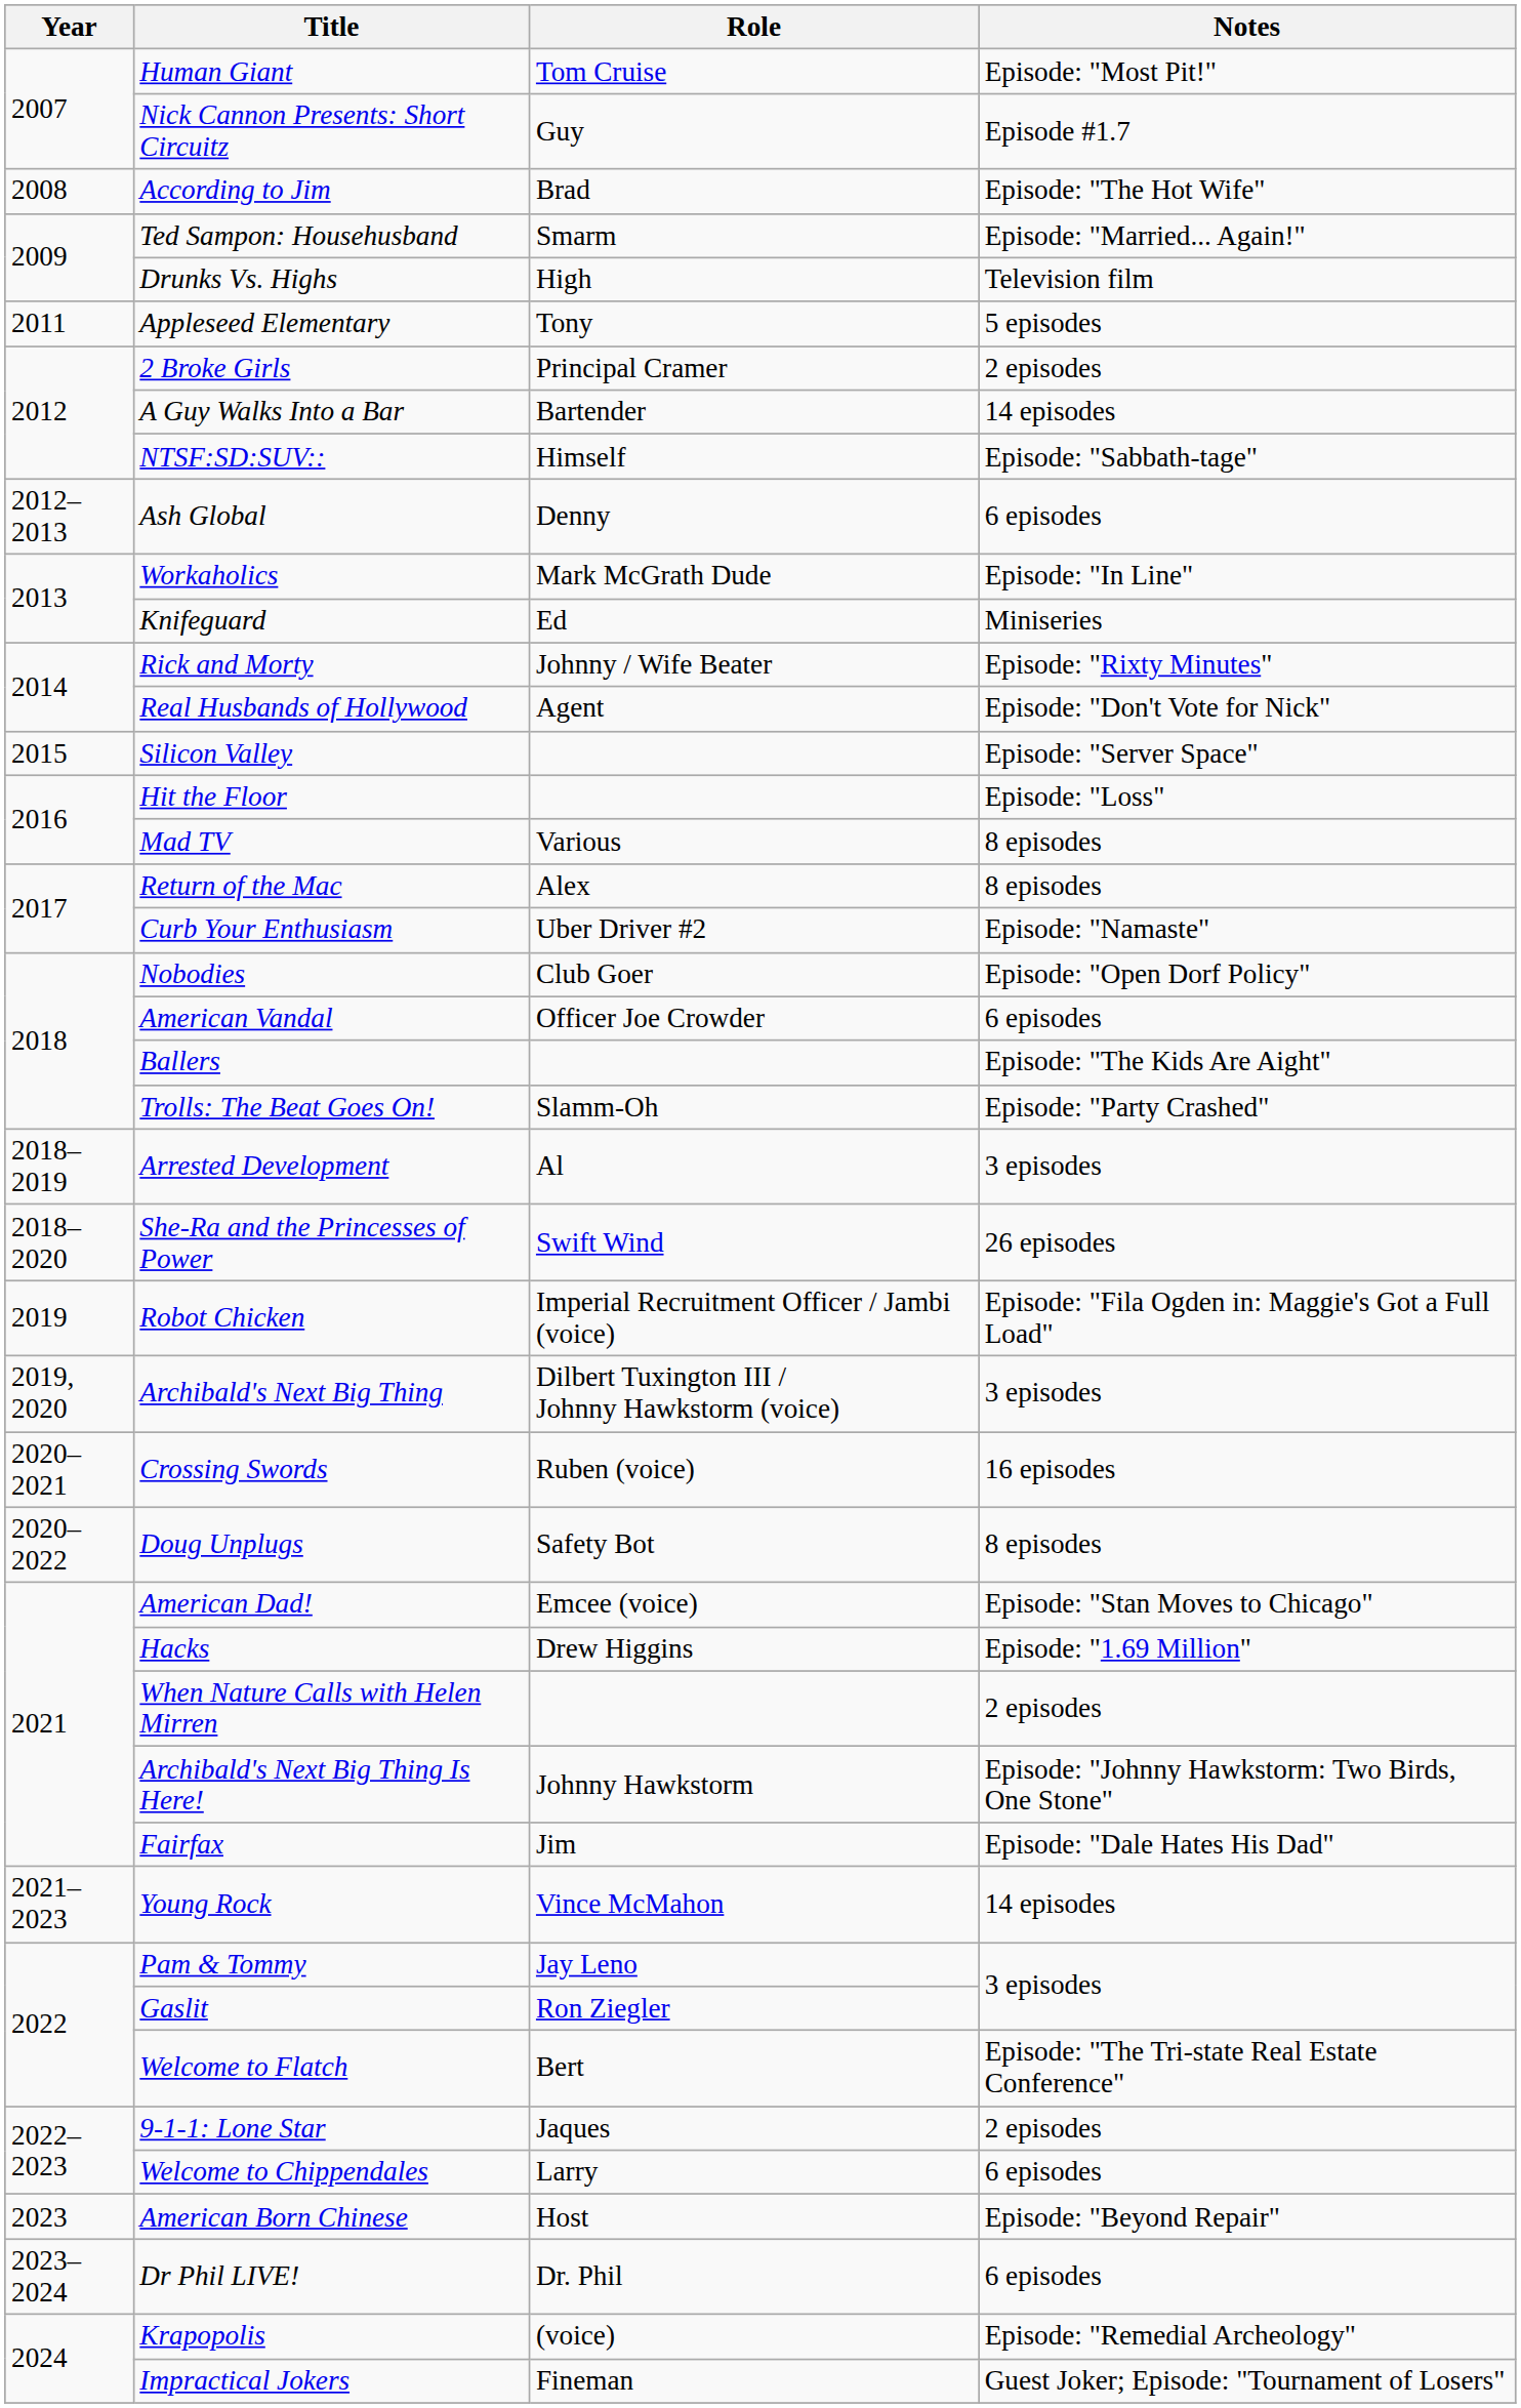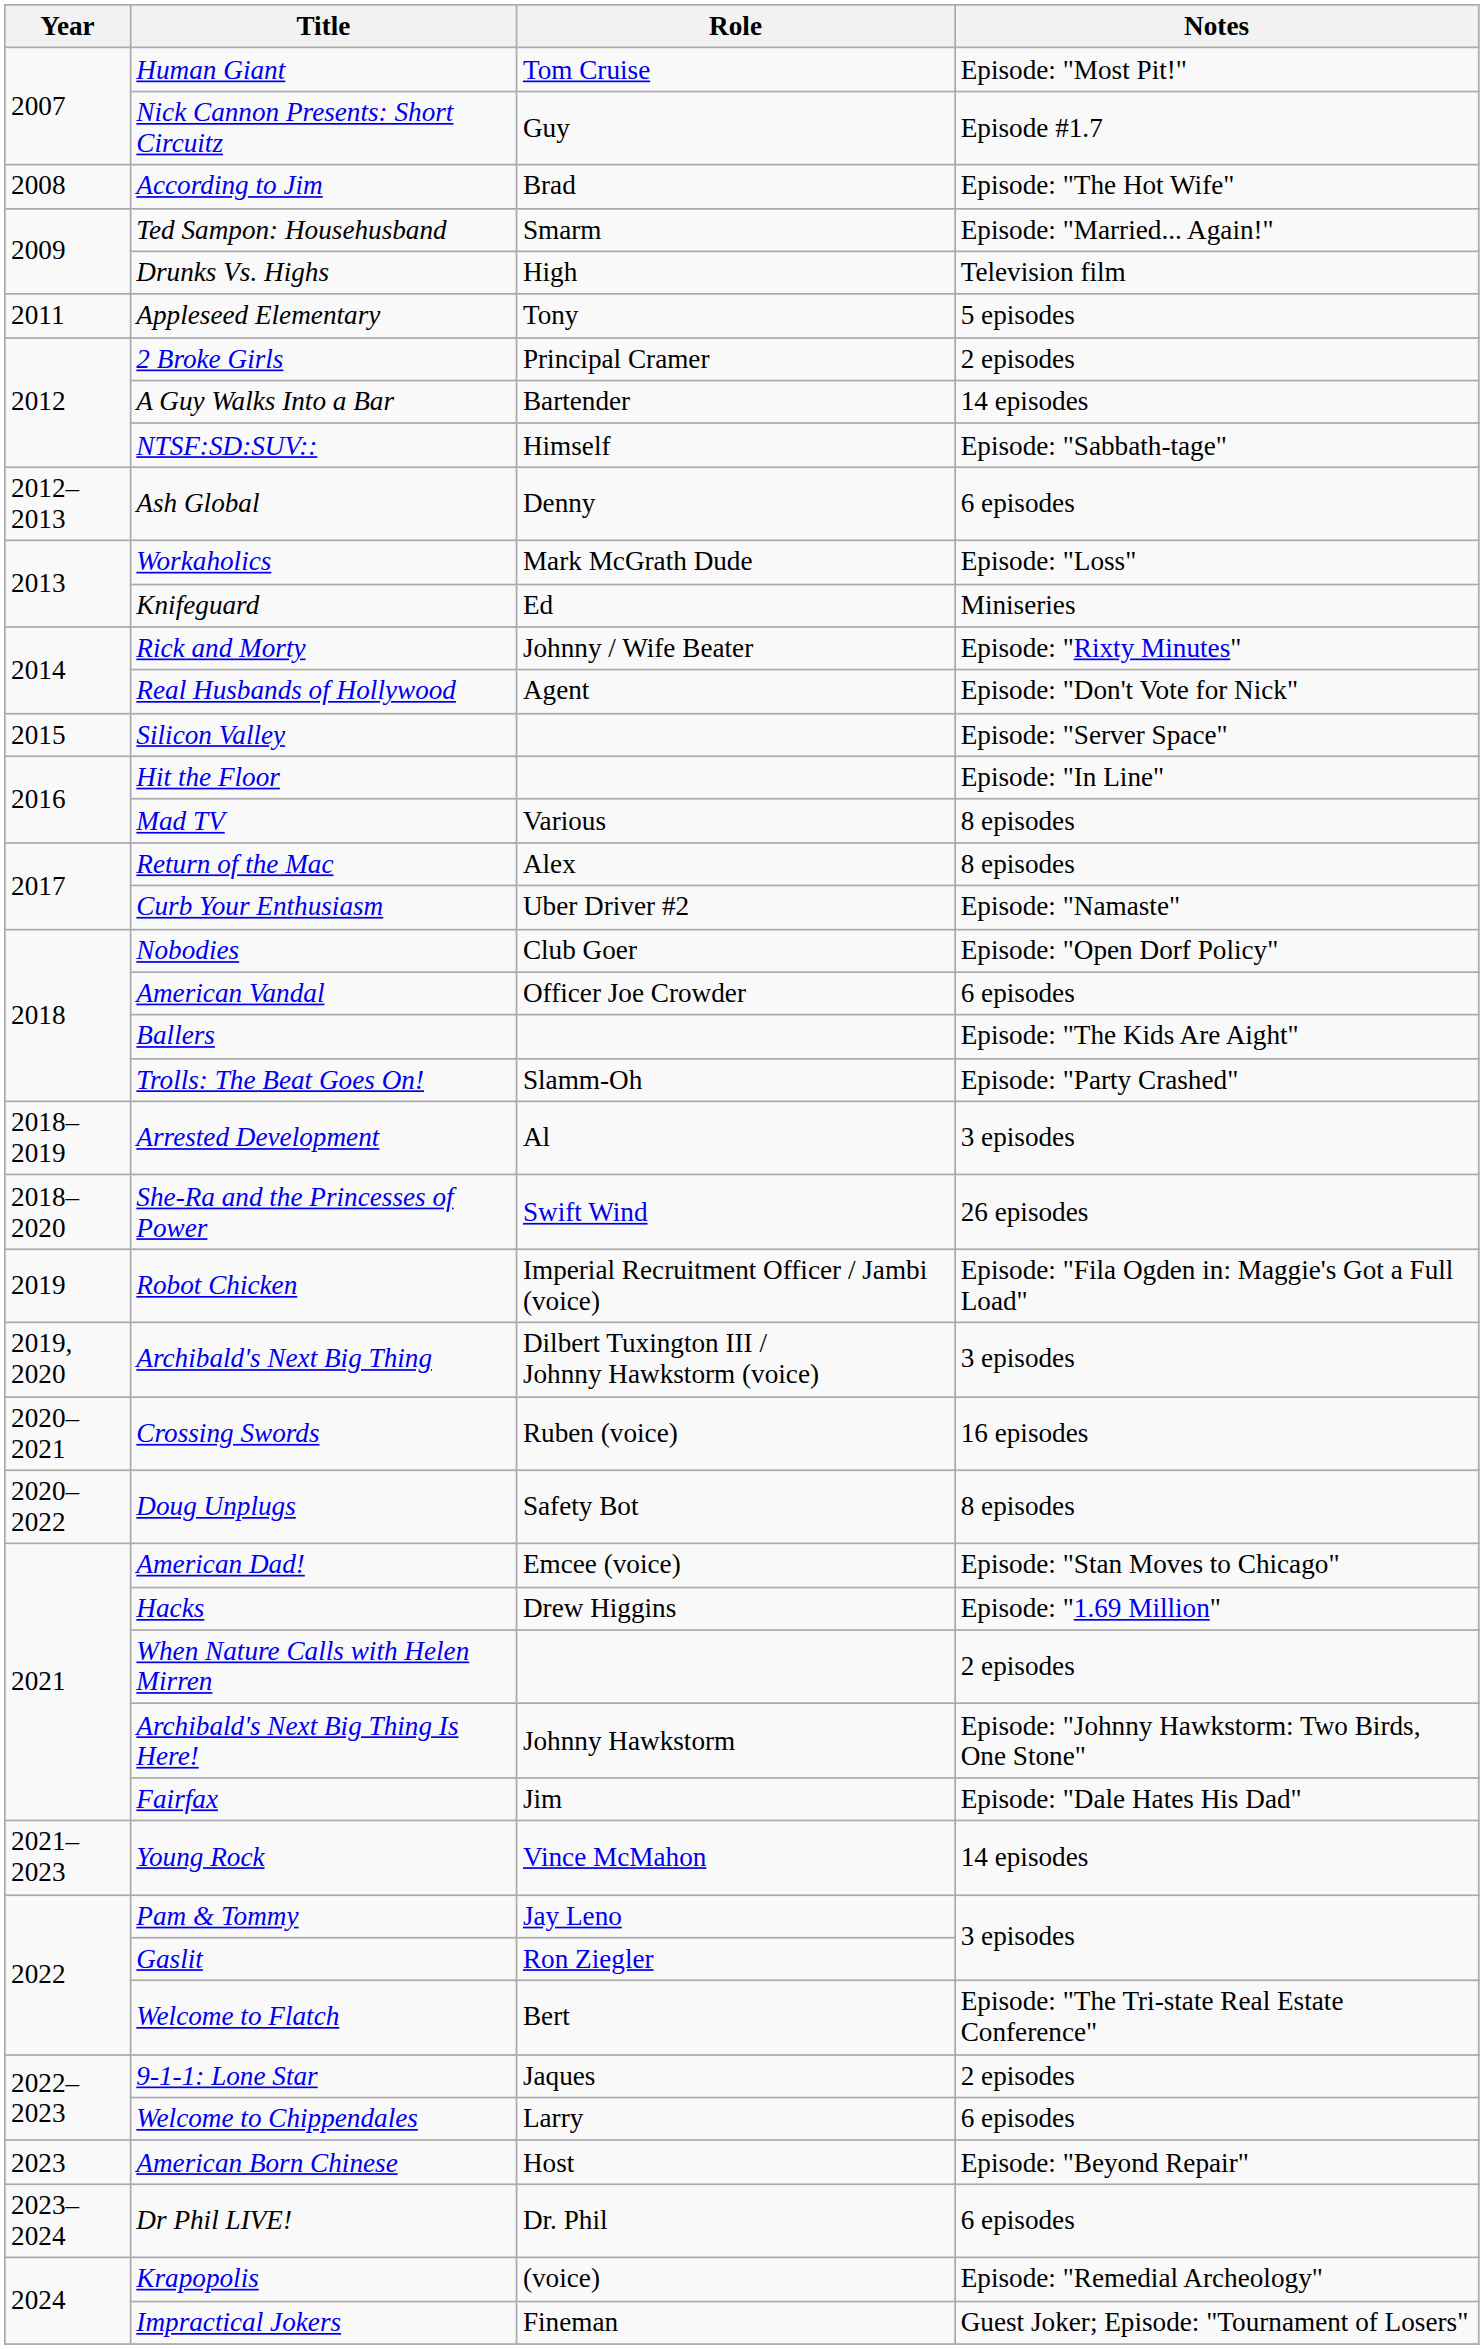 <table class="wikitable sortable">
 <tr>
 <th>Year</th>
 <th>Title</th>
 <th>Role</th>
 <th class="unsortable">Notes</th>
 </tr>
 <tr>
 <td rowspan="2">2007</td>
 <td><em><a href='#'>Human Giant</a></em></td>
 <td><a href='#'>Tom Cruise</a></td>
 <td>Episode: "Most Pit!"</td>
 </tr>
 <tr>
 <td><em><a href='#'>Nick Cannon Presents: Short Circuitz</a></em></td>
 <td>Guy</td>
 <td>Episode #1.7</td>
 </tr>
 <tr>
 <td>2008</td>
 <td><em><a href='#'>According to Jim</a></em></td>
 <td>Brad</td>
 <td>Episode: "The Hot Wife"</td>
 </tr>
 <tr>
 <td rowspan="2">2009</td>
 <td><em>Ted Sampon: Househusband</em></td>
 <td>Smarm</td>
 <td>Episode: "Married... Again!"</td>
 </tr>
 <tr>
 <td><em>Drunks Vs. Highs</em></td>
 <td>High</td>
 <td>Television film</td>
 </tr>
 <tr>
 <td>2011</td>
 <td><em>Appleseed Elementary</em></td>
 <td>Tony</td>
 <td>5 episodes</td>
 </tr>
 <tr>
 <td rowspan="3">2012</td>
 <td><em><a href='#'>2 Broke Girls</a></em></td>
 <td>Principal Cramer</td>
 <td>2 episodes</td>
 </tr>
 <tr>
 <td><em>A Guy Walks Into a Bar</em></td>
 <td>Bartender</td>
 <td>14 episodes</td>
 </tr>
 <tr>
 <td><em><a href='#'>NTSF:SD:SUV::</a></em></td>
 <td>Himself</td>
 <td>Episode: "Sabbath-tage"</td>
 </tr>
 <tr>
 <td>2012–2013</td>
 <td><em>Ash Global</em></td>
 <td>Denny</td>
 <td>6 episodes</td>
 </tr>
 <tr>
 <td rowspan="2">2013</td>
 <td><em><a href='#'>Workaholics</a></em></td>
 <td>Mark McGrath Dude</td>
-<td>Episode: "In Line"</td>
+<td>Episode: "Loss"</td>
 </tr>
 <tr>
 <td><em>Knifeguard</em></td>
 <td>Ed</td>
 <td>Miniseries</td>
 </tr>
 <tr>
 <td rowspan="2">2014</td>
 <td><em><a href='#'>Rick and Morty</a></em></td>
 <td>Johnny / Wife Beater</td>
 <td>Episode: "<a href='#'>Rixty Minutes</a>"</td>
 </tr>
 <tr>
 <td><em><a href='#'>Real Husbands of Hollywood</a></em></td>
 <td>Agent</td>
 <td>Episode: "Don't Vote for Nick"</td>
 </tr>
 <tr>
 <td>2015</td>
 <td><a href='#'><em>Silicon Valley</em></a></td>
 <td></td>
 <td>Episode: "Server Space"</td>
 </tr>
 <tr>
 <td rowspan="2">2016</td>
 <td><a href='#'><em>Hit the Floor</em></a></td>
 <td></td>
-<td>Episode: "Loss"</td>
+<td>Episode: "In Line"</td>
 </tr>
 <tr>
 <td><em><a href='#'>Mad TV</a></em></td>
 <td>Various</td>
 <td>8 episodes</td>
 </tr>
 <tr>
 <td rowspan="2">2017</td>
 <td><a href='#'><em>Return of the Mac</em></a></td>
 <td>Alex</td>
 <td>8 episodes</td>
 </tr>
 <tr>
 <td><em><a href='#'>Curb Your Enthusiasm</a></em></td>
 <td>Uber Driver #2</td>
 <td>Episode: "Namaste"</td>
 </tr>
 <tr>
 <td rowspan="4">2018</td>
 <td><a href='#'><em>Nobodies</em></a></td>
 <td>Club Goer</td>
 <td>Episode: "Open Dorf Policy"</td>
 </tr>
 <tr>
 <td><em><a href='#'>American Vandal</a></em></td>
 <td>Officer Joe Crowder</td>
 <td>6 episodes</td>
 </tr>
 <tr>
 <td><em><a href='#'>Ballers</a></em></td>
 <td></td>
 <td>Episode: "The Kids Are Aight"</td>
 </tr>
 <tr>
 <td><em><a href='#'>Trolls: The Beat Goes On!</a></em></td>
 <td>Slamm-Oh</td>
 <td>Episode: "Party Crashed"</td>
 </tr>
 <tr>
 <td>2018–2019</td>
 <td><em><a href='#'>Arrested Development</a></em></td>
 <td>Al</td>
 <td>3 episodes</td>
 </tr>
 <tr>
 <td>2018–2020</td>
 <td><em><a href='#'>She-Ra and the Princesses of Power</a></em></td>
 <td><a href='#'>Swift Wind</a></td>
 <td>26 episodes</td>
 </tr>
 <tr>
 <td>2019</td>
 <td><em><a href='#'>Robot Chicken</a></em></td>
 <td>Imperial Recruitment Officer / Jambi (voice)</td>
 <td>Episode: "Fila Ogden in: Maggie's Got a Full Load"</td>
 </tr>
 <tr>
 <td>2019, 2020</td>
 <td><em><a href='#'>Archibald's Next Big Thing</a></em></td>
 <td>Dilbert Tuxington III /<br>Johnny Hawkstorm (voice)</td>
 <td>3 episodes</td>
 </tr>
 <tr>
 <td>2020–2021</td>
 <td><em><a href='#'>Crossing Swords</a></em></td>
 <td>Ruben (voice)</td>
 <td>16 episodes</td>
 </tr>
 <tr>
 <td>2020–2022</td>
 <td><em><a href='#'>Doug Unplugs</a></em></td>
 <td>Safety Bot</td>
 <td>8 episodes</td>
 </tr>
 <tr>
 <td rowspan="5">2021</td>
 <td><em><a href='#'>American Dad!</a></em></td>
 <td>Emcee (voice)</td>
 <td>Episode: "Stan Moves to Chicago"</td>
 </tr>
 <tr>
 <td><a href='#'><em>Hacks</em></a></td>
 <td>Drew Higgins</td>
 <td>Episode: "<a href='#'>1.69 Million</a>"</td>
 </tr>
 <tr>
 <td><em><a href='#'>When Nature Calls with Helen Mirren</a></em></td>
 <td></td>
 <td>2 episodes</td>
 </tr>
 <tr>
 <td><em><a href='#'>Archibald's Next Big Thing Is Here!</a></em></td>
 <td>Johnny Hawkstorm</td>
 <td>Episode: "Johnny Hawkstorm: Two Birds, One Stone"</td>
 </tr>
 <tr>
 <td><a href='#'><em>Fairfax</em></a></td>
 <td>Jim</td>
 <td>Episode: "Dale Hates His Dad"</td>
 </tr>
 <tr>
 <td>2021–2023</td>
 <td><em><a href='#'>Young Rock</a></em></td>
 <td><a href='#'>Vince McMahon</a></td>
 <td>14 episodes</td>
 </tr>
 <tr>
 <td rowspan="3">2022</td>
 <td><em><a href='#'>Pam & Tommy</a></em></td>
 <td><a href='#'>Jay Leno</a></td>
 <td rowspan="2">3 episodes</td>
 </tr>
 <tr>
 <td><a href='#'><em>Gaslit</em></a></td>
 <td><a href='#'>Ron Ziegler</a></td>
 </tr>
 <tr>
 <td><em><a href='#'>Welcome to Flatch</a></em></td>
 <td>Bert</td>
 <td>Episode: "The Tri-state Real Estate Conference"</td>
 </tr>
 <tr>
 <td rowspan="2">2022–2023</td>
 <td><em><a href='#'>9-1-1: Lone Star</a></em></td>
 <td>Jaques</td>
 <td>2 episodes</td>
 </tr>
 <tr>
 <td><em><a href='#'>Welcome to Chippendales</a></em></td>
 <td>Larry</td>
 <td>6 episodes</td>
 </tr>
 <tr>
 <td>2023</td>
 <td><em><a href='#'>American Born Chinese</a></em></td>
 <td>Host</td>
 <td>Episode: "Beyond Repair"</td>
 </tr>
 <tr>
 <td>2023–2024</td>
 <td><em>Dr Phil LIVE!</em></td>
 <td>Dr. Phil</td>
 <td>6 episodes</td>
 </tr>
 <tr>
 <td rowspan="2">2024</td>
 <td><em><a href='#'>Krapopolis</a></em></td>
 <td>(voice)</td>
 <td>Episode: "Remedial Archeology"</td>
 </tr>
 <tr>
 <td><em><a href='#'>Impractical Jokers</a></em></td>
 <td>Fineman</td>
 <td>Guest Joker; Episode: "Tournament of Losers"</td>
 </tr>
 </table>
